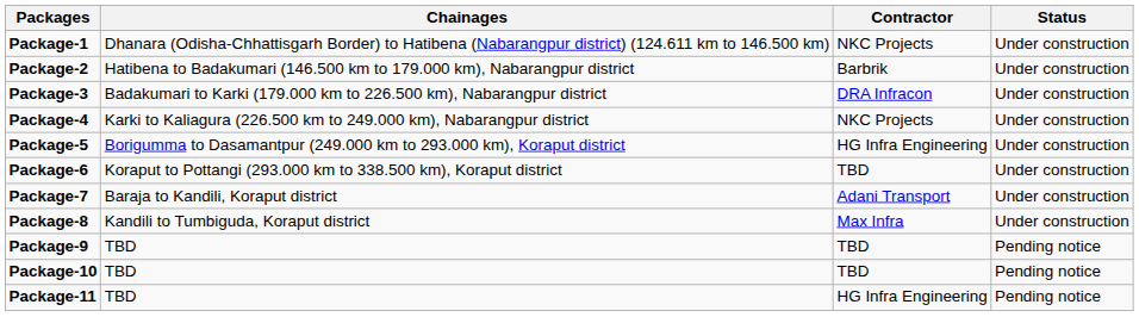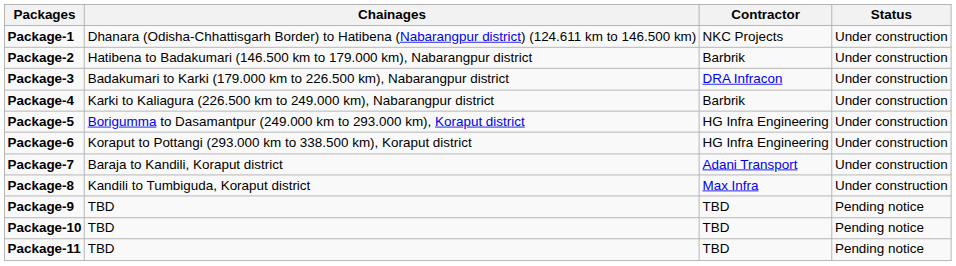 <table class="wikitable sortable">
 <tr>
 <th>Packages</th>
 <th>Chainages</th>
 <th>Contractor</th>
 <th>Status</th>
 </tr>
 <tr>
 <td><strong>Package-1</strong></td>
 <td>Dhanara (Odisha-Chhattisgarh Border) to Hatibena (<a href='#'>Nabarangpur district</a>) (124.611 km to 146.500 km)</td>
 <td>NKC Projects</td>
 <td>Under construction</td>
 </tr>
 <tr>
 <td><strong>Package-2</strong></td>
 <td>Hatibena to Badakumari (146.500 km to 179.000 km), Nabarangpur district</td>
 <td>Barbrik</td>
 <td>Under construction</td>
 </tr>
 <tr>
 <td><strong>Package-3</strong></td>
 <td>Badakumari to Karki (179.000 km to 226.500 km), Nabarangpur district</td>
 <td><a href='#'>DRA Infracon</a></td>
 <td>Under construction</td>
 </tr>
 <tr>
 <td><strong>Package-4</strong></td>
 <td>Karki to Kaliagura (226.500 km to 249.000 km), Nabarangpur district</td>
-<td>NKC Projects</td>
+<td>Barbrik</td>
 <td>Under construction</td>
 </tr>
 <tr>
 <td><strong>Package-5</strong></td>
 <td><a href='#'>Borigumma</a> to Dasamantpur (249.000 km to 293.000 km), <a href='#'>Koraput district</a></td>
 <td>HG Infra Engineering</td>
 <td>Under construction</td>
 </tr>
 <tr>
 <td><strong>Package-6</strong></td>
 <td>Koraput to Pottangi (293.000 km to 338.500 km), Koraput district</td>
-<td>TBD</td>
+<td>HG Infra Engineering</td>
 <td>Under construction</td>
 </tr>
 <tr>
 <td><strong>Package-7</strong></td>
 <td>Baraja to Kandili, Koraput district</td>
 <td><a href='#'> Adani Transport</a></td>
 <td>Under construction</td>
 </tr>
 <tr>
 <td><strong>Package-8</strong></td>
 <td>Kandili to Tumbiguda, Koraput district</td>
 <td><a href='#'>Max Infra</a></td>
 <td>Under construction</td>
 </tr>
 <tr>
 <td><strong>Package-9</strong></td>
 <td>TBD</td>
 <td>TBD</td>
 <td>Pending notice</td>
 </tr>
 <tr>
 <td><strong>Package-10</strong></td>
 <td>TBD</td>
 <td>TBD</td>
 <td>Pending notice</td>
 </tr>
 <tr>
 <td><strong>Package-11</strong></td>
 <td>TBD</td>
-<td>HG Infra Engineering</td>
+<td>TBD</td>
 <td>Pending notice</td>
 </tr>
 </table>
